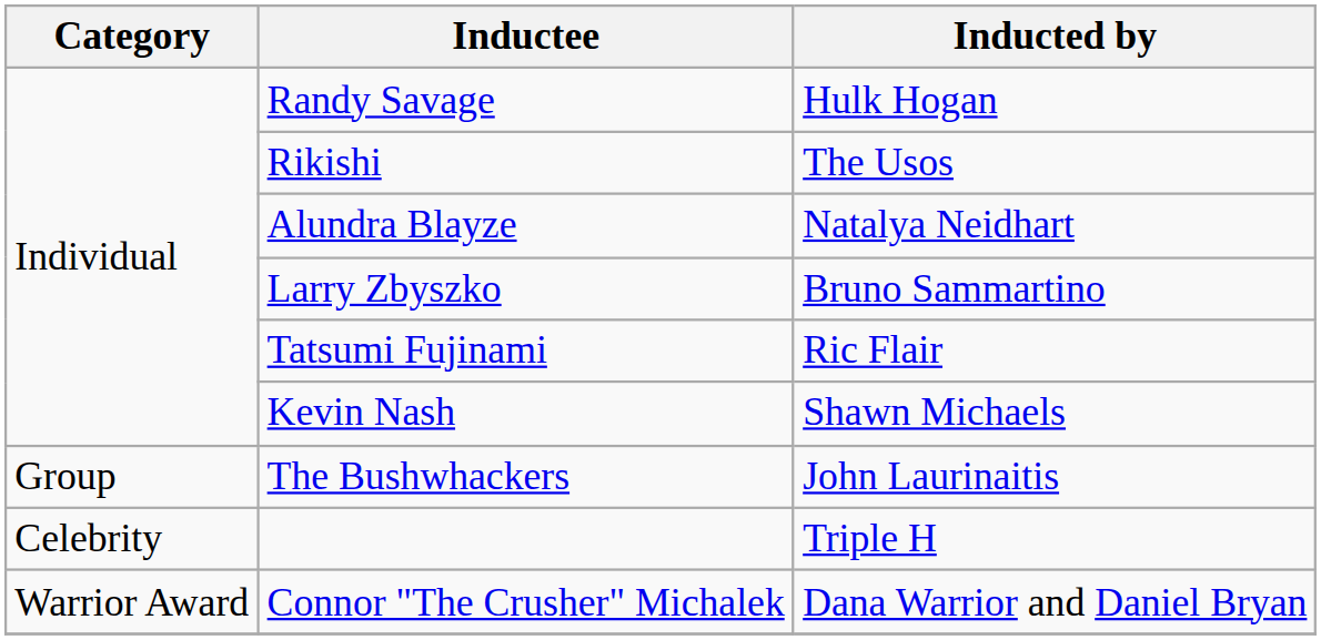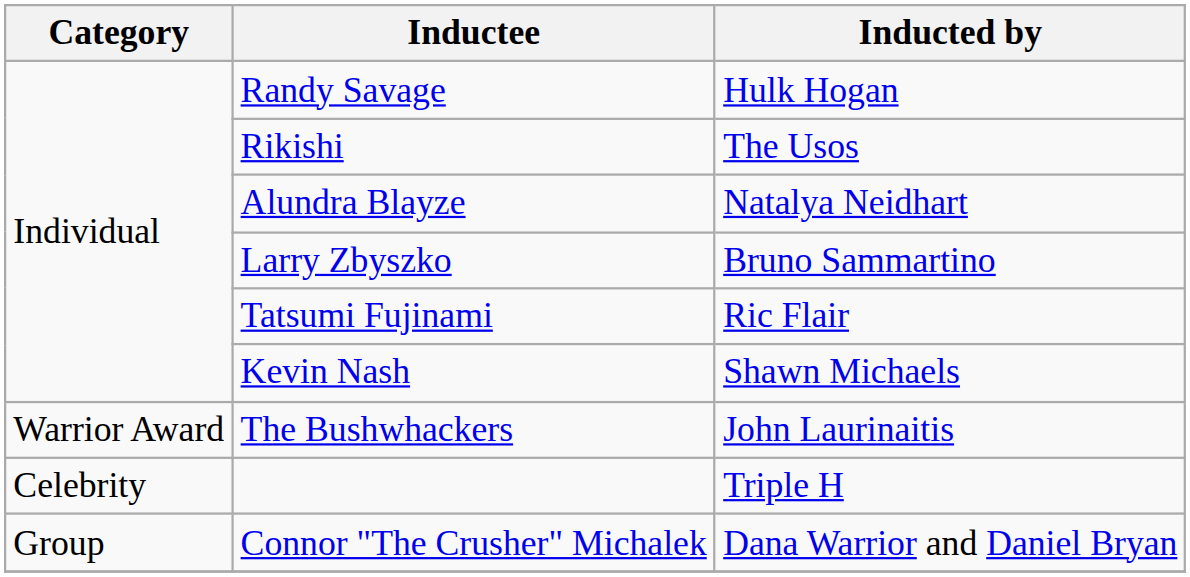 <table class="wikitable">
 <tr>
 <th>Category</th>
 <th>Inductee</th>
 <th>Inducted by</th>
 </tr>
 <tr>
 <td rowspan="6">Individual</td>
 <td><a href='#'>Randy Savage</a></td>
 <td><a href='#'>Hulk Hogan</a></td>
 </tr>
 <tr>
 <td><a href='#'>Rikishi</a></td>
 <td><a href='#'>The Usos</a></td>
 </tr>
 <tr>
 <td><a href='#'>Alundra Blayze</a></td>
 <td><a href='#'>Natalya Neidhart</a></td>
 </tr>
 <tr>
 <td><a href='#'>Larry Zbyszko</a></td>
 <td><a href='#'>Bruno Sammartino</a></td>
 </tr>
 <tr>
 <td><a href='#'>Tatsumi Fujinami</a></td>
 <td><a href='#'>Ric Flair</a></td>
 </tr>
 <tr>
 <td><a href='#'>Kevin Nash</a></td>
 <td><a href='#'>Shawn Michaels</a></td>
 </tr>
 <tr>
-<td>Group</td>
+<td>Warrior Award</td>
 <td><a href='#'>The Bushwhackers</a></td>
 <td><a href='#'>John Laurinaitis</a></td>
 </tr>
 <tr>
 <td>Celebrity</td>
 <td></td>
 <td><a href='#'>Triple H</a></td>
 </tr>
 <tr>
-<td>Warrior Award</td>
+<td>Group</td>
 <td><a href='#'>Connor "The Crusher" Michalek</a></td>
 <td><a href='#'>Dana Warrior</a> and <a href='#'>Daniel Bryan</a></td>
 </tr>
 <tr>
 </tr>
 </table>
